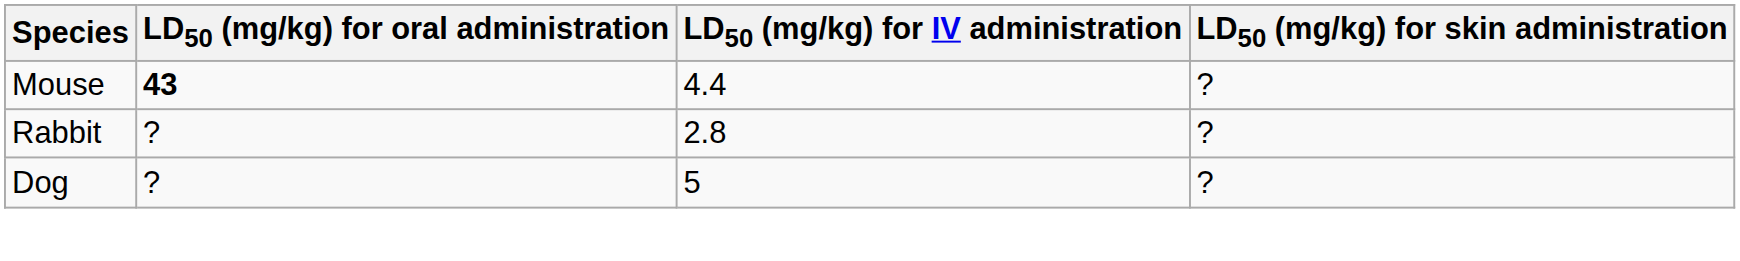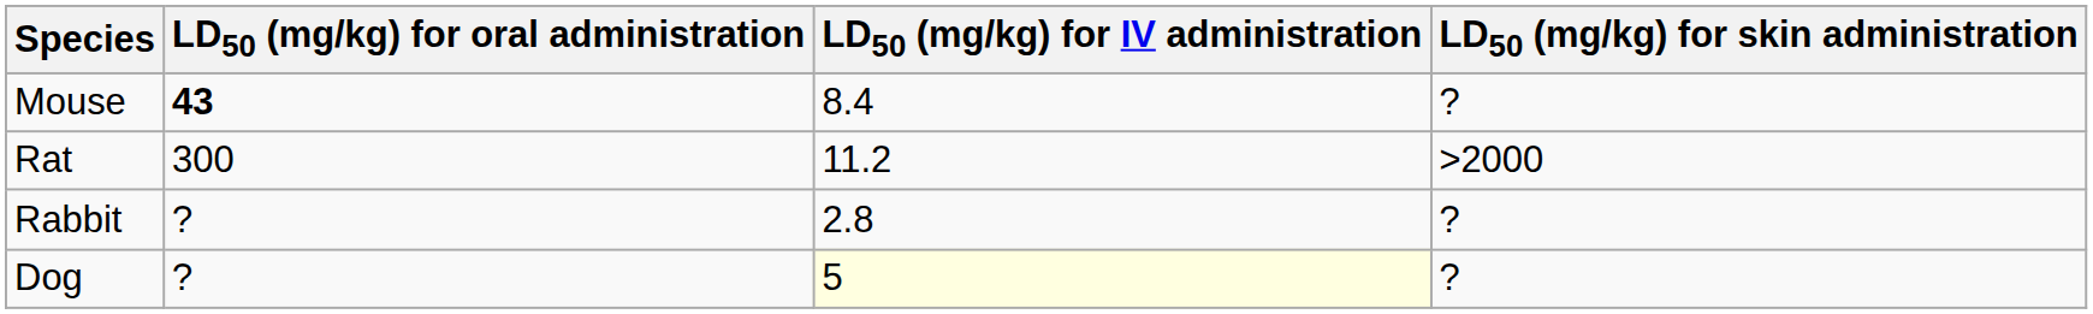 <table class="wikitable">
 <tr>
 <th>Species</th>
 <th>LD<sub>50</sub> (mg/kg) for oral administration</th>
 <th>LD<sub>50</sub> (mg/kg) for <a href='#'>IV</a> administration</th>
 <th>LD<sub>50</sub> (mg/kg) for skin administration</th>
 </tr>
 <tr>
 <td>Mouse</td>
 <td><strong>43</strong></td>
-<td>4.4</td>
+<td>8.4</td>
 <td>?</td>
+</tr>
+<tr>
+<td>Rat</td>
+<td>300</td>
+<td>11.2</td>
+<td>>2000</td>
 </tr>
 <tr>
 <td>Rabbit</td>
 <td>?</td>
 <td>2.8</td>
 <td>?</td>
 </tr>
 <tr>
 <td>Dog</td>
 <td>?</td>
-<td>5</td>
+<td style="background: lightyellow;">5</td>
 <td>?</td>
 </tr>
 </table>
